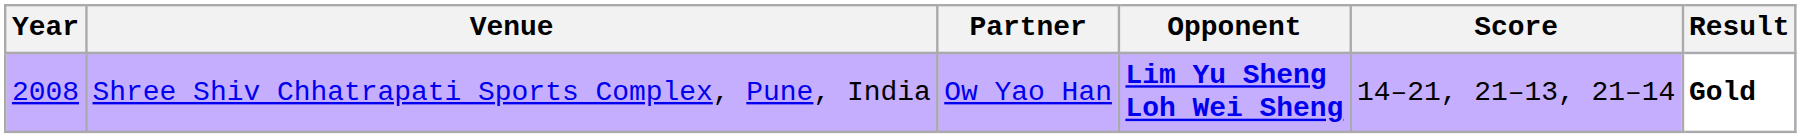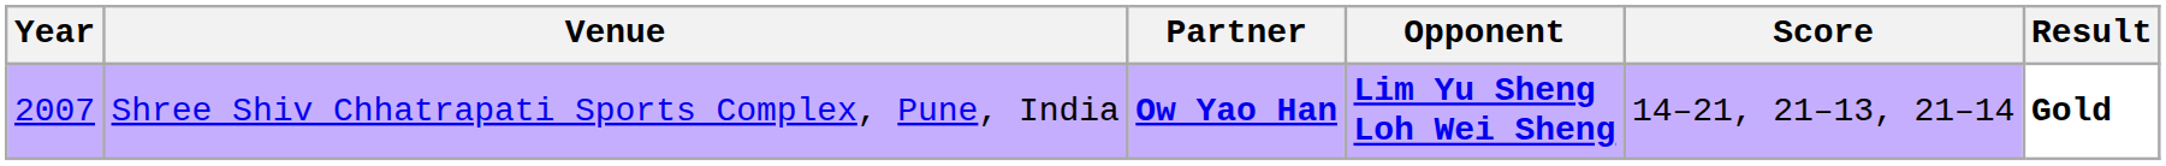 <table class="sortable wikitable" style="font-size: 90%;">
 <tr>
 <th>Year</th>
 <th>Venue</th>
 <th>Partner</th>
 <th>Opponent</th>
 <th>Score</th>
 <th>Result</th>
 </tr>
 <tr style="background:#C6AEFF">
-<td align="center"><a href='#'>2008</a></td>
+<td align="center"><a href='#'>2007</a></td>
 <td align="left"><a href='#'>Shree Shiv Chhatrapati Sports Complex</a>, <a href='#'>Pune</a>, India</td>
-<td align="left"> <a href='#'>Ow Yao Han</a></td>
+<td align="left"><strong> <a href='#'>Ow Yao Han</a></strong></td>
 <td align="left"><strong> <a href='#'>Lim Yu Sheng</a><br> <a href='#'>Loh Wei Sheng</a></strong></td>
 <td align="left">14–21, 21–13, 21–14</td>
 <td style="text-align:left; background:white"> <strong>Gold</strong></td>
 </tr>
 </table>
